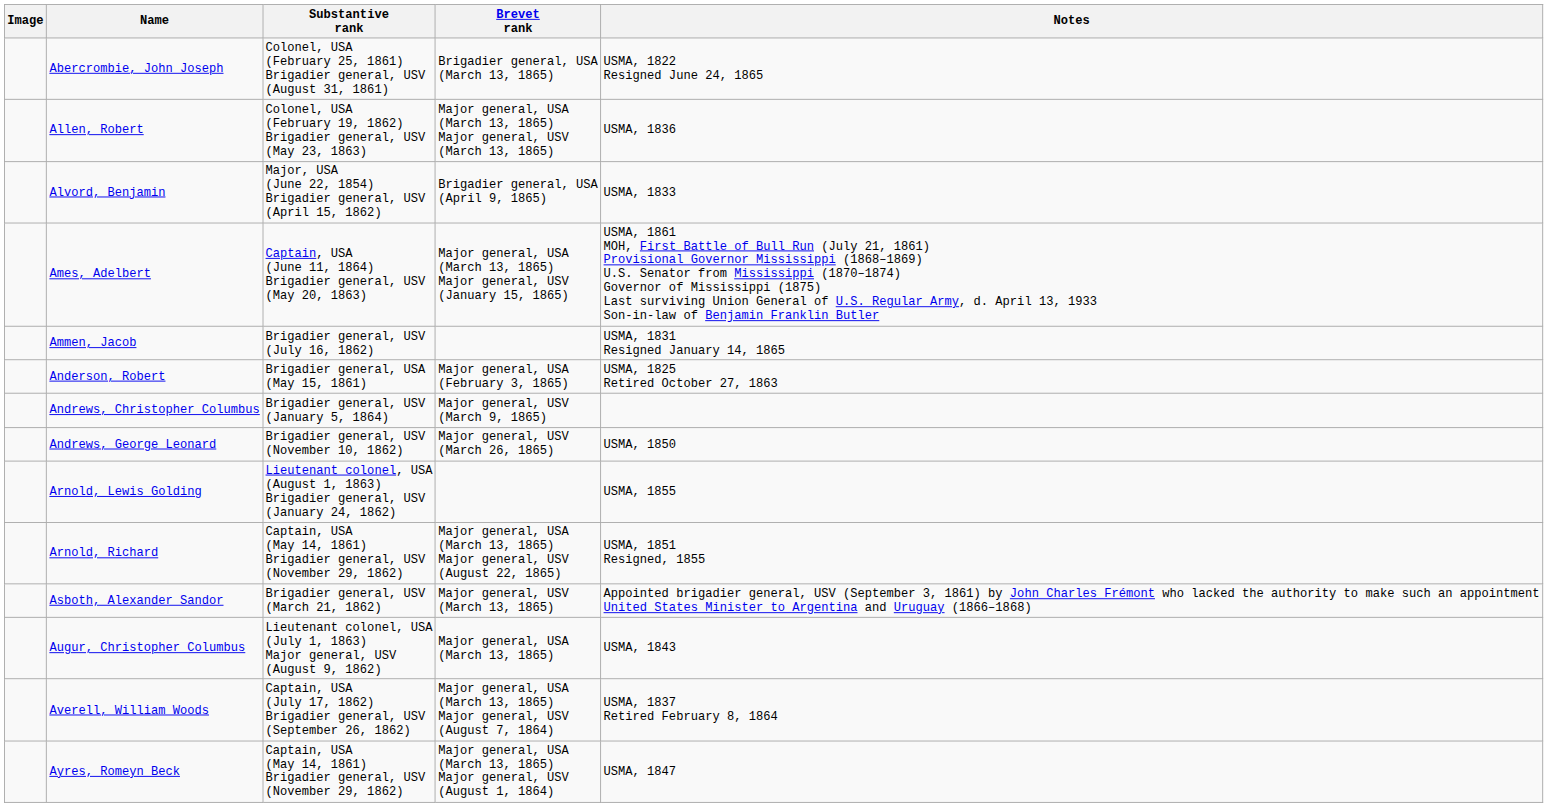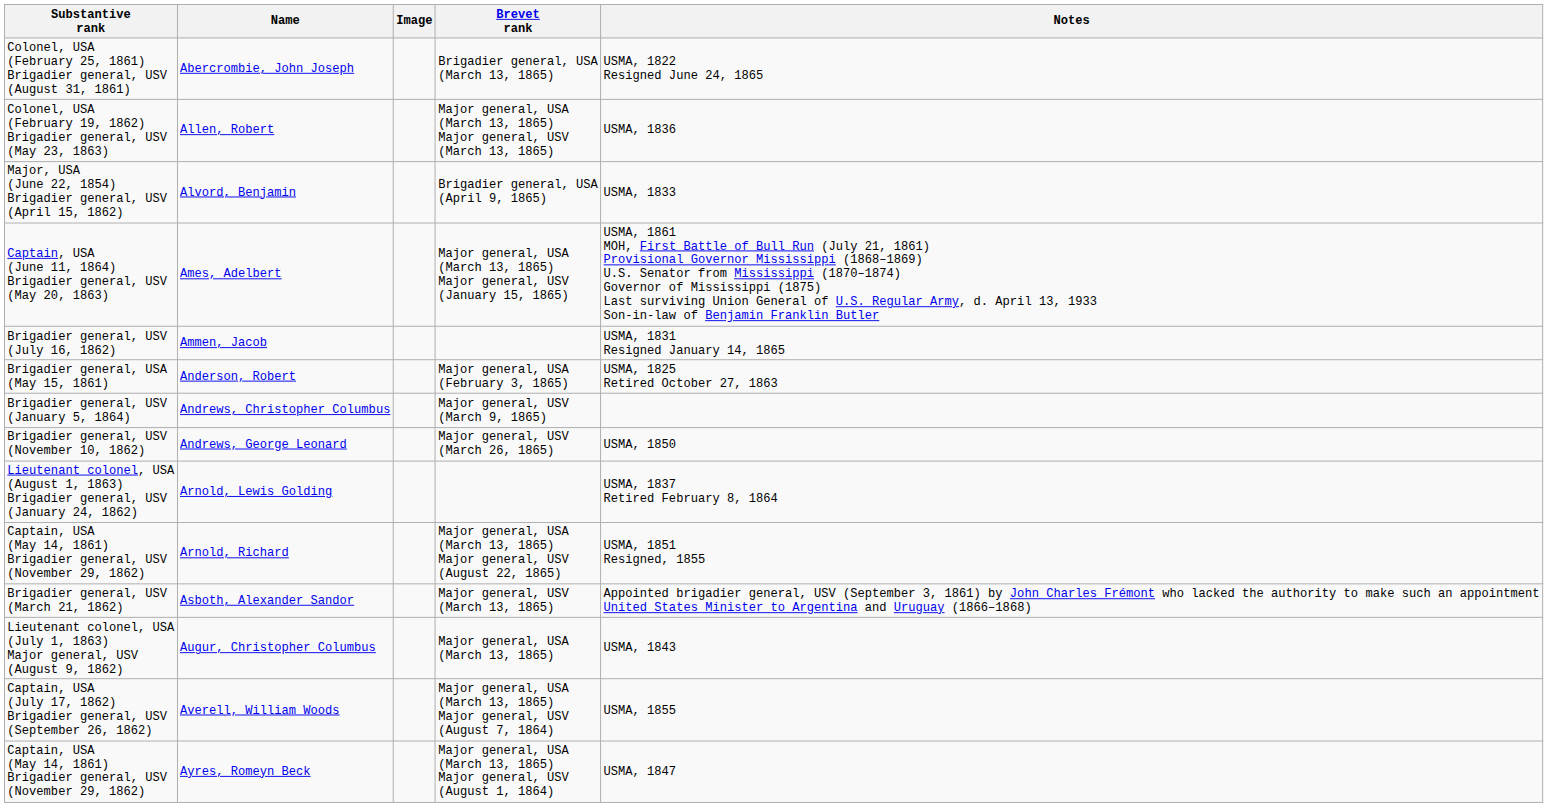 <table class="wikitable sortable">
 <tr>
+<th>Substantive<br>rank</th>
+<th>Name</th>
 <th class="unsortable">Image</th>
-<th>Name</th>
-<th>Substantive<br>rank</th>
 <th><a href='#'>Brevet</a><br>rank</th>
 <th class="unsortable">Notes</th>
 </tr>
 <tr>
+<td>Colonel, USA<br>(February 25, 1861)<br>Brigadier general, USV<br>(August 31, 1861)</td>
+<td><a href='#'>Abercrombie, John Joseph</a></td>
 <td></td>
-<td><a href='#'>Abercrombie, John Joseph</a></td>
-<td>Colonel, USA<br>(February 25, 1861)<br>Brigadier general, USV<br>(August 31, 1861)</td>
 <td>Brigadier general, USA<br>(March 13, 1865)</td>
 <td>USMA, 1822<br>Resigned June 24, 1865</td>
 </tr>
 <tr>
+<td>Colonel, USA<br>(February 19, 1862)<br>Brigadier general, USV<br>(May 23, 1863)</td>
+<td><a href='#'>Allen, Robert</a></td>
 <td></td>
-<td><a href='#'>Allen, Robert</a></td>
-<td>Colonel, USA<br>(February 19, 1862)<br>Brigadier general, USV<br>(May 23, 1863)</td>
 <td>Major general, USA<br>(March 13, 1865)<br>Major general, USV<br>(March 13, 1865)</td>
 <td>USMA, 1836</td>
 </tr>
 <tr>
+<td>Major, USA<br>(June 22, 1854)<br>Brigadier general, USV<br>(April 15, 1862)</td>
+<td><a href='#'>Alvord, Benjamin</a></td>
 <td></td>
-<td><a href='#'>Alvord, Benjamin</a></td>
-<td>Major, USA<br>(June 22, 1854)<br>Brigadier general, USV<br>(April 15, 1862)</td>
 <td>Brigadier general, USA<br>(April 9, 1865)</td>
 <td>USMA, 1833</td>
 </tr>
 <tr>
+<td><a href='#'>Captain</a>, USA<br>(June 11, 1864)<br>Brigadier general, USV<br>(May 20, 1863)</td>
+<td><a href='#'>Ames, Adelbert</a></td>
 <td></td>
-<td><a href='#'>Ames, Adelbert</a></td>
-<td><a href='#'>Captain</a>, USA<br>(June 11, 1864)<br>Brigadier general, USV<br>(May 20, 1863)</td>
 <td>Major general, USA<br>(March 13, 1865)<br>Major general, USV<br>(January 15, 1865)</td>
 <td>USMA, 1861<br>MOH, <a href='#'>First Battle of Bull Run</a> (July 21, 1861)<br><a href='#'>Provisional Governor Mississippi</a> (1868–1869)<br>U.S. Senator from <a href='#'>Mississippi</a> (1870–1874)<br> Governor of Mississippi (1875)<br>Last surviving Union General of <a href='#'>U.S. Regular Army</a>, d. April 13, 1933<br>Son-in-law of <a href='#'>Benjamin Franklin Butler</a></td>
 </tr>
 <tr>
+<td>Brigadier general, USV<br>(July 16, 1862)</td>
+<td><a href='#'>Ammen, Jacob</a></td>
 <td></td>
-<td><a href='#'>Ammen, Jacob</a></td>
-<td>Brigadier general, USV<br>(July 16, 1862)</td>
 <td></td>
 <td>USMA, 1831<br>Resigned January 14, 1865</td>
 </tr>
 <tr>
+<td>Brigadier general, USA<br>(May 15, 1861)</td>
+<td><a href='#'>Anderson, Robert</a></td>
 <td></td>
-<td><a href='#'>Anderson, Robert</a></td>
-<td>Brigadier general, USA<br>(May 15, 1861)</td>
 <td>Major general, USA<br>(February 3, 1865)</td>
 <td>USMA, 1825<br>Retired October 27, 1863</td>
 </tr>
 <tr>
+<td>Brigadier general, USV<br>(January 5, 1864)</td>
+<td><a href='#'>Andrews, Christopher Columbus</a></td>
 <td></td>
-<td><a href='#'>Andrews, Christopher Columbus</a></td>
-<td>Brigadier general, USV<br>(January 5, 1864)</td>
 <td>Major general, USV<br>(March 9, 1865)</td>
 <td></td>
 </tr>
 <tr>
+<td>Brigadier general, USV<br>(November 10, 1862)</td>
+<td><a href='#'>Andrews, George Leonard</a></td>
 <td></td>
-<td><a href='#'>Andrews, George Leonard</a></td>
-<td>Brigadier general, USV<br>(November 10, 1862)</td>
 <td>Major general, USV<br>(March 26, 1865)</td>
 <td>USMA, 1850</td>
 </tr>
 <tr>
+<td><a href='#'>Lieutenant colonel</a>, USA<br>(August 1, 1863)<br>Brigadier general, USV<br>(January 24, 1862)</td>
+<td><a href='#'>Arnold, Lewis Golding</a></td>
 <td></td>
-<td><a href='#'>Arnold, Lewis Golding</a></td>
-<td><a href='#'>Lieutenant colonel</a>, USA<br>(August 1, 1863)<br>Brigadier general, USV<br>(January 24, 1862)</td>
 <td></td>
-<td>USMA, 1855</td>
+<td>USMA, 1837<br>Retired February 8, 1864</td>
 </tr>
 <tr>
+<td>Captain, USA<br>(May 14, 1861)<br>Brigadier general, USV<br>(November 29, 1862)</td>
+<td><a href='#'>Arnold, Richard</a></td>
 <td></td>
-<td><a href='#'>Arnold, Richard</a></td>
-<td>Captain, USA<br>(May 14, 1861)<br>Brigadier general, USV<br>(November 29, 1862)</td>
 <td>Major general, USA<br>(March 13, 1865)<br>Major general, USV<br>(August 22, 1865)</td>
 <td>USMA, 1851<br>Resigned, 1855</td>
 </tr>
 <tr>
+<td>Brigadier general, USV<br>(March 21, 1862)</td>
+<td><a href='#'>Asboth, Alexander Sandor</a></td>
 <td></td>
-<td><a href='#'>Asboth, Alexander Sandor</a></td>
-<td>Brigadier general, USV<br>(March 21, 1862)</td>
 <td>Major general, USV<br>(March 13, 1865)</td>
 <td>Appointed brigadier general, USV (September 3, 1861) by <a href='#'>John Charles Frémont</a> who lacked the authority to make such an appointment<br><a href='#'>United States Minister to Argentina</a> and <a href='#'>Uruguay</a> (1866–1868)</td>
 </tr>
 <tr>
+<td>Lieutenant colonel, USA<br>(July 1, 1863)<br>Major general, USV<br>(August 9, 1862)</td>
+<td><a href='#'>Augur, Christopher Columbus</a></td>
 <td></td>
-<td><a href='#'>Augur, Christopher Columbus</a></td>
-<td>Lieutenant colonel, USA<br>(July 1, 1863)<br>Major general, USV<br>(August 9, 1862)</td>
 <td>Major general, USA<br>(March 13, 1865)</td>
 <td>USMA, 1843</td>
 </tr>
 <tr>
+<td>Captain, USA<br>(July 17, 1862)<br>Brigadier general, USV<br>(September 26, 1862)</td>
+<td><a href='#'>Averell, William Woods</a></td>
 <td></td>
-<td><a href='#'>Averell, William Woods</a></td>
-<td>Captain, USA<br>(July 17, 1862)<br>Brigadier general, USV<br>(September 26, 1862)</td>
 <td>Major general, USA<br>(March 13, 1865)<br>Major general, USV<br>(August 7, 1864)</td>
-<td>USMA, 1837<br>Retired February 8, 1864</td>
+<td>USMA, 1855</td>
 </tr>
 <tr>
+<td>Captain, USA<br>(May 14, 1861)<br>Brigadier general, USV<br>(November 29, 1862)</td>
+<td><a href='#'>Ayres, Romeyn Beck</a></td>
 <td></td>
-<td><a href='#'>Ayres, Romeyn Beck</a></td>
-<td>Captain, USA<br>(May 14, 1861)<br>Brigadier general, USV<br>(November 29, 1862)</td>
 <td>Major general, USA<br>(March 13, 1865)<br>Major general, USV<br>(August 1, 1864)</td>
 <td>USMA, 1847</td>
 </tr>
 </table>
